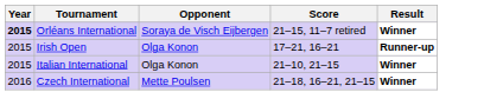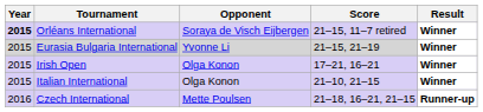 <table class="sortable wikitable" style="font-size: 90%;">
 <tr>
 <th>Year</th>
 <th>Tournament</th>
 <th>Opponent</th>
 <th>Score</th>
 <th>Result</th>
 </tr>
 <tr style="background:#D8CEF6">
 <td align="center"><strong>2015</strong></td>
 <td align="left"><a href='#'>Orléans International</a></td>
 <td align="left"> <a href='#'>Soraya de Visch Eijbergen</a></td>
 <td align="left">21–15, 11–7 retired</td>
 <td style="text-align:left; background:white"> <strong>Winner</strong></td>
 </tr>
+<tr style="background:#D5D5D5">
+<td align="center">2015</td>
+<td align="left"><a href='#'>Eurasia Bulgaria International</a></td>
+<td align="left"> <a href='#'>Yvonne Li</a></td>
+<td align="left">21–15, 21–19</td>
+<td style="text-align:left; background:white"> <strong>Winner</strong></td>
+</tr>
 <tr style="background:#D8CEF6">
 <td align="center">2015</td>
 <td align="left"><a href='#'>Irish Open</a></td>
 <td align="left"> <a href='#'>Olga Konon</a></td>
 <td align="left">17–21, 16–21</td>
-<td style="text-align:left; background:white"> <strong>Runner-up</strong></td>
+<td style="text-align:left; background:white"> <strong>Winner</strong></td>
 </tr>
 <tr style="background:#D8CEF6">
 <td align="center">2015</td>
 <td align="left"><a href='#'>Italian International</a></td>
 <td align="left"> Olga Konon</td>
 <td align="left">21–10, 21–15</td>
 <td style="text-align:left; background:white"> <strong>Winner</strong></td>
 </tr>
 <tr style="background:#D8CEF6">
 <td align="center">2016</td>
 <td align="left"><a href='#'>Czech International</a></td>
 <td align="left"> <a href='#'>Mette Poulsen</a></td>
 <td align="left">21–18, 16–21, 21–15</td>
-<td style="text-align:left; background:white"> <strong>Winner</strong></td>
+<td style="text-align:left; background:white"> <strong>Runner-up</strong></td>
 </tr>
 </table>
